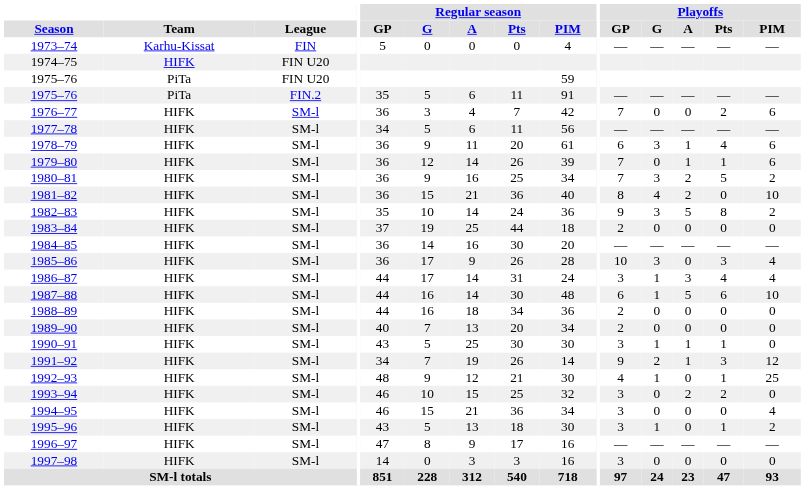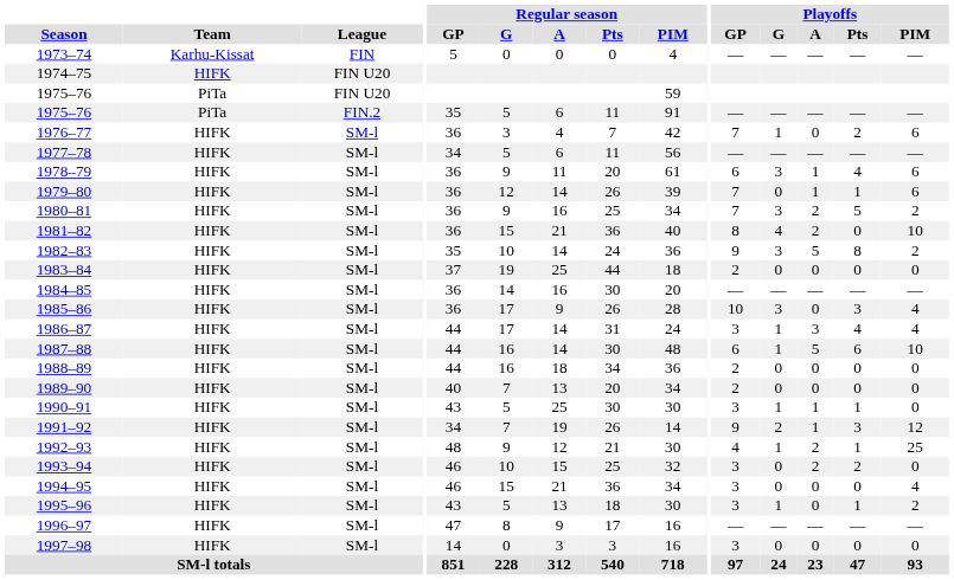 <table border="0" cellpadding="1" cellspacing="0" style="text-align:center; width:60em">
 <tr bgcolor="#e0e0e0">
 <th colspan="3" bgcolor="#ffffff"></th>
 <th rowspan="100" bgcolor="#ffffff"></th>
 <th colspan="5"><a href='#'>Regular season</a></th>
 <th rowspan="100" bgcolor="#ffffff"></th>
 <th colspan="5"><a href='#'>Playoffs</a></th>
 </tr>
 <tr bgcolor="#e0e0e0">
 <th><a href='#'>Season</a></th>
 <th>Team</th>
 <th>League</th>
 <th>GP</th>
 <th><a href='#'>G</a></th>
 <th><a href='#'>A</a></th>
 <th><a href='#'>Pts</a></th>
 <th><a href='#'>PIM</a></th>
 <th>GP</th>
 <th>G</th>
 <th>A</th>
 <th>Pts</th>
 <th>PIM</th>
 </tr>
 <tr>
 <td><a href='#'>1973–74</a></td>
 <td><a href='#'>Karhu-Kissat</a></td>
 <td><a href='#'>FIN</a></td>
 <td>5</td>
 <td>0</td>
 <td>0</td>
 <td>0</td>
 <td>4</td>
 <td>—</td>
 <td>—</td>
 <td>—</td>
 <td>—</td>
 <td>—</td>
 </tr>
 <tr bgcolor="#f0f0f0">
 <td>1974–75</td>
 <td><a href='#'>HIFK</a></td>
 <td>FIN U20</td>
 <td></td>
 <td></td>
 <td></td>
 <td></td>
 <td></td>
 <td></td>
 <td></td>
 <td></td>
 <td></td>
 <td></td>
 </tr>
 <tr>
 <td>1975–76</td>
 <td>PiTa</td>
 <td>FIN U20</td>
 <td></td>
 <td></td>
 <td></td>
 <td></td>
 <td>59</td>
 <td></td>
 <td></td>
 <td></td>
 <td></td>
 <td></td>
 </tr>
 <tr bgcolor="#f0f0f0">
 <td><a href='#'>1975–76</a></td>
 <td>PiTa</td>
 <td><a href='#'>FIN.2</a></td>
 <td>35</td>
 <td>5</td>
 <td>6</td>
 <td>11</td>
 <td>91</td>
 <td>—</td>
 <td>—</td>
 <td>—</td>
 <td>—</td>
 <td>—</td>
 </tr>
 <tr>
 <td><a href='#'>1976–77</a></td>
 <td>HIFK</td>
 <td><a href='#'>SM-l</a></td>
 <td>36</td>
 <td>3</td>
 <td>4</td>
 <td>7</td>
 <td>42</td>
 <td>7</td>
-<td>0</td>
+<td>1</td>
 <td>0</td>
 <td>2</td>
 <td>6</td>
 </tr>
 <tr bgcolor="#f0f0f0">
 <td><a href='#'>1977–78</a></td>
 <td>HIFK</td>
 <td>SM-l</td>
 <td>34</td>
 <td>5</td>
 <td>6</td>
 <td>11</td>
 <td>56</td>
 <td>—</td>
 <td>—</td>
 <td>—</td>
 <td>—</td>
 <td>—</td>
 </tr>
 <tr>
 <td><a href='#'>1978–79</a></td>
 <td>HIFK</td>
 <td>SM-l</td>
 <td>36</td>
 <td>9</td>
 <td>11</td>
 <td>20</td>
 <td>61</td>
 <td>6</td>
 <td>3</td>
 <td>1</td>
 <td>4</td>
 <td>6</td>
 </tr>
 <tr bgcolor="#f0f0f0">
 <td><a href='#'>1979–80</a></td>
 <td>HIFK</td>
 <td>SM-l</td>
 <td>36</td>
 <td>12</td>
 <td>14</td>
 <td>26</td>
 <td>39</td>
 <td>7</td>
 <td>0</td>
 <td>1</td>
 <td>1</td>
 <td>6</td>
 </tr>
 <tr>
 <td><a href='#'>1980–81</a></td>
 <td>HIFK</td>
 <td>SM-l</td>
 <td>36</td>
 <td>9</td>
 <td>16</td>
 <td>25</td>
 <td>34</td>
 <td>7</td>
 <td>3</td>
 <td>2</td>
 <td>5</td>
 <td>2</td>
 </tr>
 <tr bgcolor="#f0f0f0">
 <td><a href='#'>1981–82</a></td>
 <td>HIFK</td>
 <td>SM-l</td>
 <td>36</td>
 <td>15</td>
 <td>21</td>
 <td>36</td>
 <td>40</td>
 <td>8</td>
 <td>4</td>
 <td>2</td>
 <td>0</td>
 <td>10</td>
 </tr>
 <tr>
 <td><a href='#'>1982–83</a></td>
 <td>HIFK</td>
 <td>SM-l</td>
 <td>35</td>
 <td>10</td>
 <td>14</td>
 <td>24</td>
 <td>36</td>
 <td>9</td>
 <td>3</td>
 <td>5</td>
 <td>8</td>
 <td>2</td>
 </tr>
 <tr bgcolor="#f0f0f0">
 <td><a href='#'>1983–84</a></td>
 <td>HIFK</td>
 <td>SM-l</td>
 <td>37</td>
 <td>19</td>
 <td>25</td>
 <td>44</td>
 <td>18</td>
 <td>2</td>
 <td>0</td>
 <td>0</td>
 <td>0</td>
 <td>0</td>
 </tr>
 <tr>
 <td><a href='#'>1984–85</a></td>
 <td>HIFK</td>
 <td>SM-l</td>
 <td>36</td>
 <td>14</td>
 <td>16</td>
 <td>30</td>
 <td>20</td>
 <td>—</td>
 <td>—</td>
 <td>—</td>
 <td>—</td>
 <td>—</td>
 </tr>
 <tr bgcolor="#f0f0f0">
 <td><a href='#'>1985–86</a></td>
 <td>HIFK</td>
 <td>SM-l</td>
 <td>36</td>
 <td>17</td>
 <td>9</td>
 <td>26</td>
 <td>28</td>
 <td>10</td>
 <td>3</td>
 <td>0</td>
 <td>3</td>
 <td>4</td>
 </tr>
 <tr>
 <td><a href='#'>1986–87</a></td>
 <td>HIFK</td>
 <td>SM-l</td>
 <td>44</td>
 <td>17</td>
 <td>14</td>
 <td>31</td>
 <td>24</td>
 <td>3</td>
 <td>1</td>
 <td>3</td>
 <td>4</td>
 <td>4</td>
 </tr>
 <tr bgcolor="#f0f0f0">
 <td><a href='#'>1987–88</a></td>
 <td>HIFK</td>
 <td>SM-l</td>
 <td>44</td>
 <td>16</td>
 <td>14</td>
 <td>30</td>
 <td>48</td>
 <td>6</td>
 <td>1</td>
 <td>5</td>
 <td>6</td>
 <td>10</td>
 </tr>
 <tr>
 <td><a href='#'>1988–89</a></td>
 <td>HIFK</td>
 <td>SM-l</td>
 <td>44</td>
 <td>16</td>
 <td>18</td>
 <td>34</td>
 <td>36</td>
 <td>2</td>
 <td>0</td>
 <td>0</td>
 <td>0</td>
 <td>0</td>
 </tr>
 <tr bgcolor="#f0f0f0">
 <td><a href='#'>1989–90</a></td>
 <td>HIFK</td>
 <td>SM-l</td>
 <td>40</td>
 <td>7</td>
 <td>13</td>
 <td>20</td>
 <td>34</td>
 <td>2</td>
 <td>0</td>
 <td>0</td>
 <td>0</td>
 <td>0</td>
 </tr>
 <tr>
 <td><a href='#'>1990–91</a></td>
 <td>HIFK</td>
 <td>SM-l</td>
 <td>43</td>
 <td>5</td>
 <td>25</td>
 <td>30</td>
 <td>30</td>
 <td>3</td>
 <td>1</td>
 <td>1</td>
 <td>1</td>
 <td>0</td>
 </tr>
 <tr bgcolor="#f0f0f0">
 <td><a href='#'>1991–92</a></td>
 <td>HIFK</td>
 <td>SM-l</td>
 <td>34</td>
 <td>7</td>
 <td>19</td>
 <td>26</td>
 <td>14</td>
 <td>9</td>
 <td>2</td>
 <td>1</td>
 <td>3</td>
 <td>12</td>
 </tr>
 <tr>
 <td><a href='#'>1992–93</a></td>
 <td>HIFK</td>
 <td>SM-l</td>
 <td>48</td>
 <td>9</td>
 <td>12</td>
 <td>21</td>
 <td>30</td>
 <td>4</td>
 <td>1</td>
-<td>0</td>
+<td>2</td>
 <td>1</td>
 <td>25</td>
 </tr>
 <tr bgcolor="#f0f0f0">
 <td><a href='#'>1993–94</a></td>
 <td>HIFK</td>
 <td>SM-l</td>
 <td>46</td>
 <td>10</td>
 <td>15</td>
 <td>25</td>
 <td>32</td>
 <td>3</td>
 <td>0</td>
 <td>2</td>
 <td>2</td>
 <td>0</td>
 </tr>
 <tr>
 <td><a href='#'>1994–95</a></td>
 <td>HIFK</td>
 <td>SM-l</td>
 <td>46</td>
 <td>15</td>
 <td>21</td>
 <td>36</td>
 <td>34</td>
 <td>3</td>
 <td>0</td>
 <td>0</td>
 <td>0</td>
 <td>4</td>
 </tr>
 <tr bgcolor="#f0f0f0">
 <td><a href='#'>1995–96</a></td>
 <td>HIFK</td>
 <td>SM-l</td>
 <td>43</td>
 <td>5</td>
 <td>13</td>
 <td>18</td>
 <td>30</td>
 <td>3</td>
 <td>1</td>
 <td>0</td>
 <td>1</td>
 <td>2</td>
 </tr>
 <tr>
 <td><a href='#'>1996–97</a></td>
 <td>HIFK</td>
 <td>SM-l</td>
 <td>47</td>
 <td>8</td>
 <td>9</td>
 <td>17</td>
 <td>16</td>
 <td>—</td>
 <td>—</td>
 <td>—</td>
 <td>—</td>
 <td>—</td>
 </tr>
 <tr bgcolor="#f0f0f0">
 <td><a href='#'>1997–98</a></td>
 <td>HIFK</td>
 <td>SM-l</td>
 <td>14</td>
 <td>0</td>
 <td>3</td>
 <td>3</td>
 <td>16</td>
 <td>3</td>
 <td>0</td>
 <td>0</td>
 <td>0</td>
 <td>0</td>
 </tr>
 <tr bgcolor="#e0e0e0">
 <th colspan="3">SM-l totals</th>
 <th>851</th>
 <th>228</th>
 <th>312</th>
 <th>540</th>
 <th>718</th>
 <th>97</th>
 <th>24</th>
 <th>23</th>
 <th>47</th>
 <th>93</th>
 </tr>
 </table>
